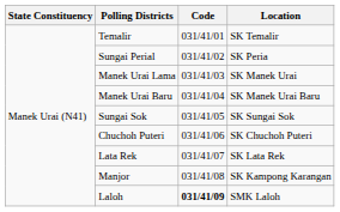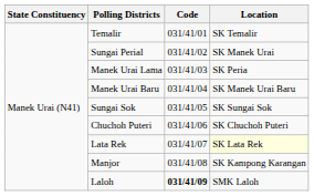 <table class="wikitable sortable mw-collapsible">
 <tr>
 <th><small>State Constituency</small></th>
 <th><small>Polling Districts</small></th>
 <th><small>Code</small></th>
 <th><small>Location</small></th>
 </tr>
 <tr>
 <td rowspan="9"><small>Manek Urai (N41)</small></td>
 <td><small>Temalir</small></td>
 <td><small>031/41/01</small></td>
 <td><small>SK Temalir</small></td>
 </tr>
 <tr>
 <td><small>Sungai Perial</small></td>
 <td><small>031/41/02</small></td>
-<td><small>SK Peria</small></td>
+<td><small>SK Manek Urai</small></td>
 </tr>
 <tr>
 <td><small>Manek Urai Lama</small></td>
 <td><small>031/41/03</small></td>
-<td><small>SK Manek Urai</small></td>
+<td><small>SK Peria</small></td>
 </tr>
 <tr>
 <td><small>Manek Urai Baru</small></td>
 <td><small>031/41/04</small></td>
 <td><small>SK Manek Urai Baru</small></td>
 </tr>
 <tr>
 <td><small>Sungai Sok</small></td>
 <td><small>031/41/05</small></td>
 <td><small>SK Sungai Sok</small></td>
 </tr>
 <tr>
 <td><small>Chuchoh Puteri</small></td>
 <td><small>031/41/06</small></td>
 <td><small>SK Chuchoh Puteri</small></td>
 </tr>
 <tr>
 <td><small>Lata Rek</small></td>
 <td><small>031/41/07</small></td>
-<td><small>SK Lata Rek</small></td>
+<td style="background: lightyellow;"><small>SK Lata Rek</small></td>
 </tr>
 <tr>
 <td><small>Manjor</small></td>
 <td><small>031/41/08</small></td>
 <td><small>SK Kampong Karangan</small></td>
 </tr>
 <tr>
 <td><small>Laloh</small></td>
 <td><strong><small>031/41/09</small></strong></td>
 <td><small>SMK Laloh</small></td>
 </tr>
 </table>
